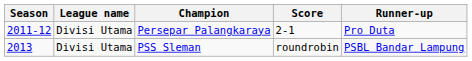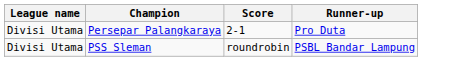 <table class="wikitable">
 <tr>
-<th>Season</th>
 <th>League name</th>
 <th>Champion</th>
 <th>Score</th>
 <th>Runner-up</th>
 </tr>
 <tr>
-<td><a href='#'>2011-12</a></td>
 <td>Divisi Utama</td>
 <td><a href='#'>Persepar Palangkaraya</a></td>
 <td>2-1</td>
 <td><a href='#'>Pro Duta</a></td>
 </tr>
 <tr>
-<td><a href='#'>2013</a></td>
 <td>Divisi Utama</td>
 <td><a href='#'>PSS Sleman</a></td>
 <td>roundrobin</td>
 <td><a href='#'>PSBL Bandar Lampung</a></td>
 </tr>
 </table>
